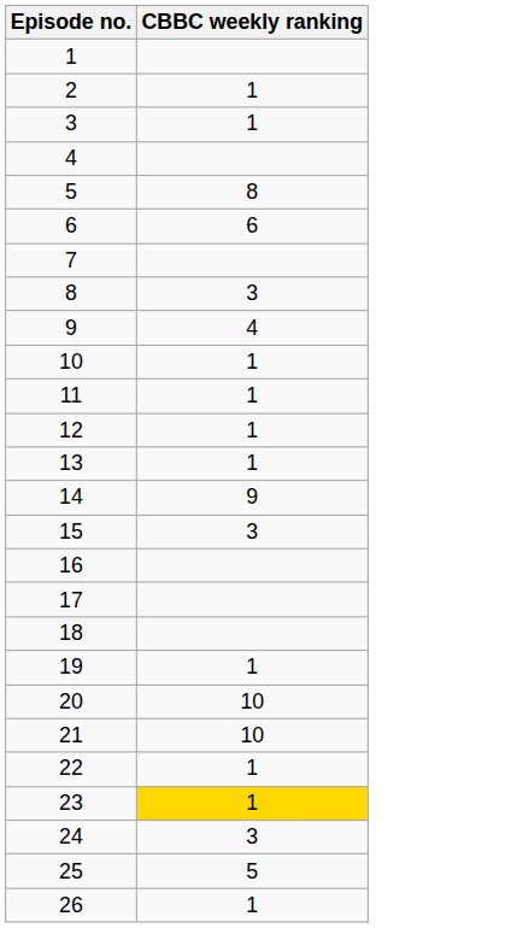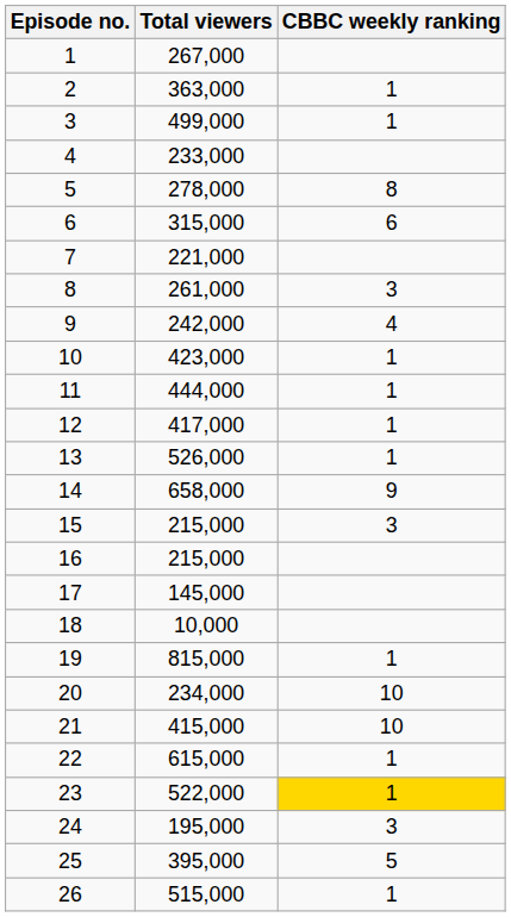 <table class="wikitable" style="text-align:center;">
 <tr>
 <th>Episode no.</th>
+<th>Total viewers</th>
 <th>CBBC weekly ranking</th>
 </tr>
 <tr>
 <td>1</td>
+<td>267,000</td>
 <td></td>
 </tr>
 <tr>
 <td>2</td>
+<td>363,000</td>
 <td>1</td>
 </tr>
 <tr>
 <td>3</td>
+<td>499,000</td>
 <td>1</td>
 </tr>
 <tr>
 <td>4</td>
+<td>233,000</td>
 <td></td>
 </tr>
 <tr>
 <td>5</td>
+<td>278,000</td>
 <td>8</td>
 </tr>
 <tr>
 <td>6</td>
+<td>315,000</td>
 <td>6</td>
 </tr>
 <tr>
 <td>7</td>
+<td>221,000</td>
 <td></td>
 </tr>
 <tr>
 <td>8</td>
+<td>261,000</td>
 <td>3</td>
 </tr>
 <tr>
 <td>9</td>
+<td>242,000</td>
 <td>4</td>
 </tr>
 <tr>
 <td>10</td>
+<td>423,000</td>
 <td>1</td>
 </tr>
 <tr>
 <td>11</td>
+<td>444,000</td>
 <td>1</td>
 </tr>
 <tr>
 <td>12</td>
+<td>417,000</td>
 <td>1</td>
 </tr>
 <tr>
 <td>13</td>
+<td>526,000</td>
 <td>1</td>
 </tr>
 <tr>
 <td>14</td>
+<td>658,000</td>
 <td>9</td>
 </tr>
 <tr>
 <td>15</td>
+<td>215,000</td>
 <td>3</td>
 </tr>
 <tr>
 <td>16</td>
+<td>215,000</td>
 <td></td>
 </tr>
 <tr>
 <td>17</td>
+<td>145,000</td>
 <td></td>
 </tr>
 <tr>
 <td>18</td>
+<td>10,000</td>
 <td></td>
 </tr>
 <tr>
 <td>19</td>
+<td>815,000</td>
 <td>1</td>
 </tr>
 <tr>
 <td>20</td>
+<td>234,000</td>
 <td>10</td>
 </tr>
 <tr>
 <td>21</td>
+<td>415,000</td>
 <td>10</td>
 </tr>
 <tr>
 <td>22</td>
+<td>615,000</td>
 <td>1</td>
 </tr>
 <tr>
 <td>23</td>
+<td>522,000</td>
 <td style="background: gold;">1</td>
 </tr>
 <tr>
 <td>24</td>
+<td>195,000</td>
 <td>3</td>
 </tr>
 <tr>
 <td>25</td>
+<td>395,000</td>
 <td>5</td>
 </tr>
 <tr>
 <td>26</td>
+<td>515,000</td>
 <td>1</td>
 </tr>
 </table>
